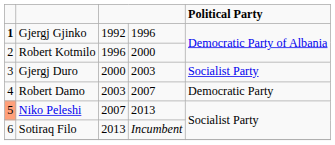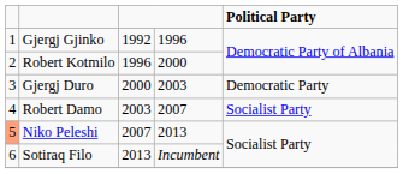 <table class="wikitable sortable">
 <tr>
 <td><strong></strong></td>
 <td><strong></strong></td>
 <td colspan="2"><strong></strong></td>
 <td><strong>Political Party</strong></td>
 </tr>
 <tr>
-<td><strong>1</strong></td>
+<td>1</td>
 <td>Gjergj Gjinko</td>
 <td>1992</td>
 <td>1996</td>
 <td rowspan="2"><a href='#'>Democratic Party of Albania</a></td>
 </tr>
 <tr>
 <td>2</td>
 <td>Robert Kotmilo</td>
 <td>1996</td>
 <td>2000</td>
 </tr>
 <tr>
 <td>3</td>
 <td>Gjergj Duro</td>
 <td>2000</td>
 <td>2003</td>
-<td><a href='#'>Socialist Party</a></td>
+<td>Democratic Party</td>
 </tr>
 <tr>
 <td>4</td>
 <td>Robert Damo</td>
 <td>2003</td>
 <td>2007</td>
-<td>Democratic Party</td>
+<td><a href='#'>Socialist Party</a></td>
 </tr>
 <tr>
 <td style="background: lightsalmon;">5</td>
 <td><a href='#'>Niko Peleshi</a></td>
 <td>2007</td>
 <td>2013</td>
 <td rowspan="2">Socialist Party</td>
 </tr>
 <tr>
 <td>6</td>
 <td>Sotiraq Filo</td>
 <td>2013</td>
 <td><em>Incumbent</em></td>
 </tr>
 <tr>
 </tr>
 </table>
